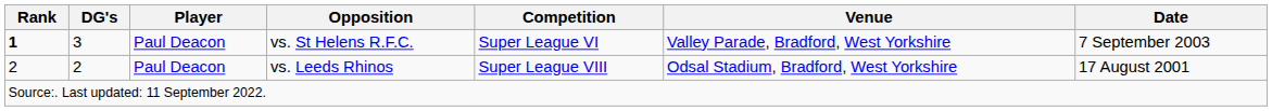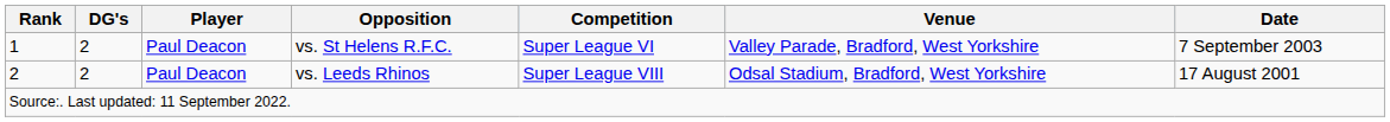 <table class="wikitable" style="width:100%;">
 <tr style="background:#87cefa;">
 <th>Rank</th>
 <th>DG's</th>
 <th>Player</th>
 <th>Opposition</th>
 <th>Competition</th>
 <th>Venue</th>
 <th>Date</th>
 </tr>
 <tr>
-<td><strong>1</strong></td>
-<td>3</td>
+<td>1</td>
+<td>2</td>
 <td> <a href='#'>Paul Deacon</a></td>
 <td>vs. <a href='#'>St Helens R.F.C.</a></td>
 <td><a href='#'>Super League VI</a></td>
 <td> <a href='#'>Valley Parade</a>, <a href='#'>Bradford</a>, <a href='#'>West Yorkshire</a></td>
 <td>7 September 2003</td>
 </tr>
 <tr>
 <td>2</td>
 <td>2</td>
 <td> <a href='#'>Paul Deacon</a></td>
 <td>vs. <a href='#'>Leeds Rhinos</a></td>
 <td><a href='#'>Super League VIII</a></td>
 <td> <a href='#'>Odsal Stadium</a>, <a href='#'>Bradford</a>, <a href='#'>West Yorkshire</a></td>
 <td>17 August 2001</td>
 </tr>
 <tr>
 <td colspan=7><small>Source:. Last updated: 11 September 2022.</small></td>
 </tr>
 </table>
